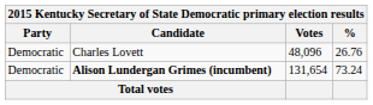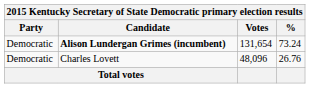 <table class="wikitable">
 <tr>
 <th colspan="4">2015 Kentucky Secretary of State Democratic primary election results</th>
 </tr>
 <tr>
 <th>Party</th>
 <th>Candidate</th>
 <th>Votes</th>
 <th>%</th>
 </tr>
 <tr>
 <td>Democratic</td>
+<td><strong>Alison Lundergan Grimes (incumbent)</strong></td>
+<td>131,654</td>
+<td>73.24</td>
+</tr>
+<tr>
+<td>Democratic</td>
 <td>Charles Lovett</td>
 <td>48,096</td>
 <td>26.76</td>
-</tr>
-<tr>
-<td>Democratic</td>
-<td><strong>Alison Lundergan Grimes (incumbent)</strong></td>
-<td>131,654</td>
-<td>73.24</td>
 </tr>
 <tr>
 <th colspan="2">Total votes</th>
 <th></th>
 <th></th>
 </tr>
 </table>
